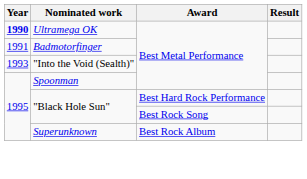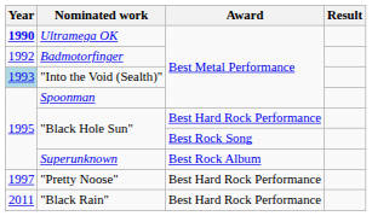 <table class="wikitable">
 <tr>
 <th>Year</th>
 <th>Nominated work</th>
 <th>Award</th>
 <th>Result</th>
 </tr>
 <tr>
 <td align=center><strong><a href='#'>1990</a></strong></td>
 <td><em><a href='#'>Ultramega OK</a></em></td>
 <td rowspan="4"><a href='#'>Best Metal Performance</a></td>
 <td></td>
 </tr>
 <tr>
-<td align=center><a href='#'>1991</a></td>
+<td align=center><a href='#'>1992</a></td>
 <td><em><a href='#'>Badmotorfinger</a></em></td>
 <td></td>
 </tr>
 <tr>
-<td align=center><a href='#'>1993</a></td>
+<td align=center style="background: lightblue;"><a href='#'>1993</a></td>
 <td>"Into the Void (Sealth)"</td>
 <td></td>
 </tr>
 <tr>
 <td rowspan="4" style="text-align:center;"><a href='#'>1995</a></td>
 <td><em><a href='#'>Spoonman</a></em></td>
 <td></td>
 </tr>
 <tr>
 <td rowspan="2">"Black Hole Sun"</td>
 <td><a href='#'>Best Hard Rock Performance</a></td>
 <td></td>
 </tr>
 <tr>
 <td><a href='#'>Best Rock Song</a></td>
 <td></td>
 </tr>
 <tr>
 <td><em><a href='#'>Superunknown</a></em></td>
 <td><a href='#'>Best Rock Album</a></td>
 <td></td>
 </tr>
+<tr>
+<td align=center><a href='#'>1997</a></td>
+<td>"Pretty Noose"</td>
+<td>Best Hard Rock Performance</td>
+<td></td>
+</tr>
+<tr>
+<td align=center><a href='#'>2011</a></td>
+<td>"Black Rain"</td>
+<td>Best Hard Rock Performance</td>
+<td></td>
+</tr>
 </table>
